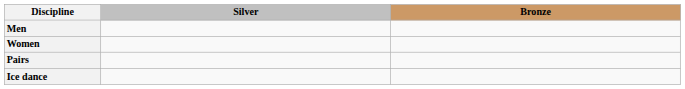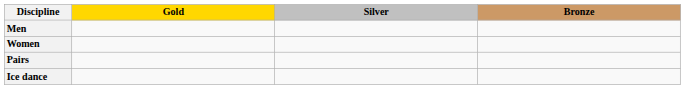 <table class="wikitable unsortable" style="text-align:left; width:85%">
 <tr>
 <th scope="col" style="text-align:center; width:10%">Discipline</th>
+<td scope="col" style="text-align:center; width:30%; background:gold"><strong>Gold</strong></td>
 <td scope="col" style="text-align:center; width:30%; background:silver"><strong>Silver</strong></td>
 <td scope="col" style="text-align:center; width:30%; background:#c96"><strong>Bronze</strong></td>
 </tr>
 <tr>
 <th scope="row" style="text-align:left">Men</th>
 <td></td>
 <td></td>
+<td></td>
 </tr>
 <tr>
 <th scope="row" style="text-align:left">Women</th>
+<td></td>
 <td></td>
 <td></td>
 </tr>
 <tr>
 <th scope="row" style="text-align:left">Pairs</th>
 <td></td>
 <td></td>
+<td></td>
 </tr>
 <tr>
 <th scope="row" style="text-align:left">Ice dance</th>
 <td></td>
 <td></td>
+<td></td>
 </tr>
 </table>
